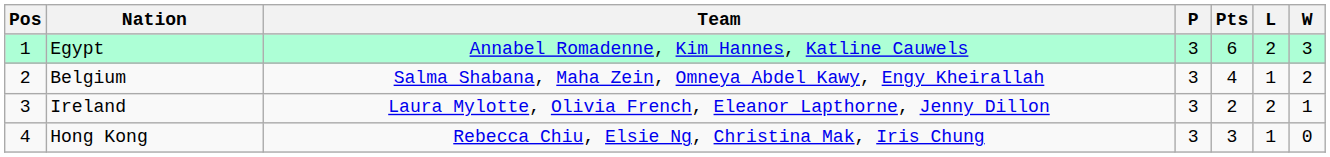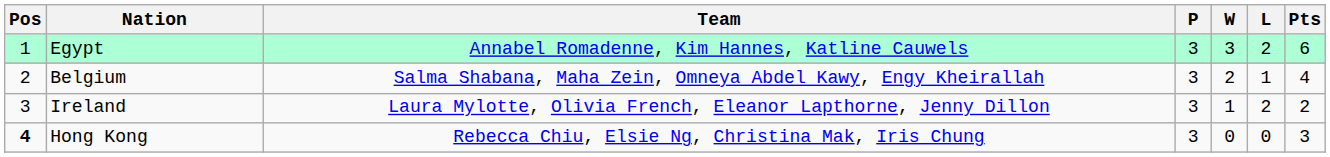 <table class="wikitable" style="font-size: 100%">
 <tr>
 <th width=20>Pos</th>
 <th width=150>Nation</th>
 <th width=650>Team</th>
 <th width=20>P</th>
+<th width=20>W</th>
+<th width=20>L</th>
 <th width=20>Pts</th>
-<th width=20>L</th>
-<th width=20>W</th>
 </tr>
 <tr align=center style="background: #ADFFD6;">
 <td>1</td>
 <td align="left"> Egypt</td>
 <td><a href='#'>Annabel Romadenne</a>, <a href='#'>Kim Hannes</a>, <a href='#'>Katline Cauwels</a></td>
 <td>3</td>
+<td>3</td>
+<td>2</td>
 <td>6</td>
-<td>2</td>
-<td>3</td>
 </tr>
 <tr align=center>
 <td>2</td>
 <td align="left"> Belgium</td>
 <td><a href='#'>Salma Shabana</a>, <a href='#'>Maha Zein</a>, <a href='#'>Omneya Abdel Kawy</a>, <a href='#'>Engy Kheirallah</a></td>
 <td>3</td>
+<td>2</td>
+<td>1</td>
 <td>4</td>
-<td>1</td>
-<td>2</td>
 </tr>
 <tr align=center>
 <td>3</td>
 <td align="left"> Ireland</td>
 <td><a href='#'>Laura Mylotte</a>, <a href='#'>Olivia French</a>, <a href='#'>Eleanor Lapthorne</a>, <a href='#'>Jenny Dillon</a></td>
 <td>3</td>
+<td>1</td>
 <td>2</td>
 <td>2</td>
-<td>1</td>
 </tr>
 <tr align=center>
-<td>4</td>
+<td><strong>4</strong></td>
 <td align="left"> Hong Kong</td>
 <td><a href='#'>Rebecca Chiu</a>, <a href='#'>Elsie Ng</a>, <a href='#'>Christina Mak</a>, <a href='#'>Iris Chung</a></td>
 <td>3</td>
+<td>0</td>
+<td>0</td>
 <td>3</td>
-<td>1</td>
-<td>0</td>
 </tr>
 </table>
